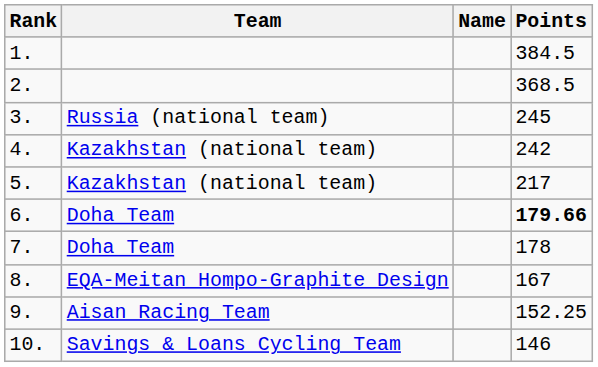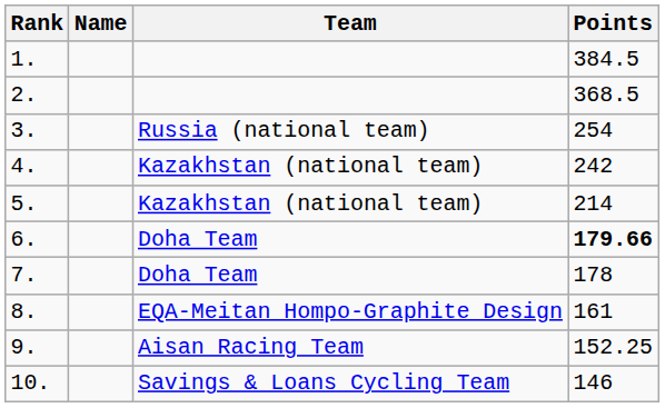 <table class="wikitable sortable">
 <tr>
 <th>Rank</th>
+<th>Name</th>
 <th>Team</th>
-<th>Name</th>
 <th>Points</th>
 </tr>
 <tr>
 <td>1.</td>
 <td></td>
 <td></td>
 <td>384.5</td>
 </tr>
 <tr>
 <td>2.</td>
 <td></td>
 <td></td>
 <td>368.5</td>
 </tr>
 <tr>
 <td>3.</td>
+<td></td>
 <td><a href='#'>Russia</a> (national team)</td>
-<td></td>
-<td>245</td>
+<td>254</td>
 </tr>
 <tr>
 <td>4.</td>
+<td></td>
 <td><a href='#'>Kazakhstan</a> (national team)</td>
-<td></td>
 <td>242</td>
 </tr>
 <tr>
 <td>5.</td>
+<td></td>
 <td><a href='#'>Kazakhstan</a> (national team)</td>
-<td></td>
-<td>217</td>
+<td>214</td>
 </tr>
 <tr>
 <td>6.</td>
+<td></td>
 <td><a href='#'>Doha Team</a></td>
-<td></td>
 <td><strong>179.66</strong></td>
 </tr>
 <tr>
 <td>7.</td>
+<td></td>
 <td><a href='#'>Doha Team</a></td>
-<td></td>
 <td>178</td>
 </tr>
 <tr>
 <td>8.</td>
+<td></td>
 <td><a href='#'>EQA-Meitan Hompo-Graphite Design</a></td>
-<td></td>
-<td>167</td>
+<td>161</td>
 </tr>
 <tr>
 <td>9.</td>
+<td></td>
 <td><a href='#'>Aisan Racing Team</a></td>
-<td></td>
 <td>152.25</td>
 </tr>
 <tr>
 <td>10.</td>
+<td></td>
 <td><a href='#'>Savings & Loans Cycling Team</a></td>
-<td></td>
 <td>146</td>
 </tr>
 </table>
